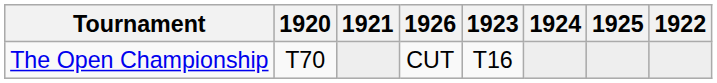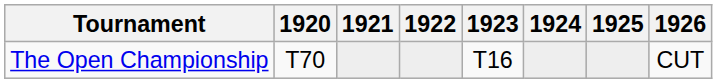 <table class="wikitable" style="font-size:95%;text-align:center;">
 <tr>
 <th>Tournament</th>
 <th>1920</th>
 <th>1921</th>
-<th>1926</th>
+<th>1922</th>
 <th>1923</th>
 <th>1924</th>
 <th>1925</th>
-<th>1922</th>
+<th>1926</th>
 </tr>
 <tr>
 <td align=left><a href='#'>The Open Championship</a></td>
 <td>T70</td>
 <td style="background:#eeeeee;"></td>
-<td>CUT</td>
+<td style="background:#eeeeee;"></td>
 <td>T16</td>
 <td style="background:#eeeeee;"></td>
 <td style="background:#eeeeee;"></td>
-<td style="background:#eeeeee;"></td>
+<td>CUT</td>
 </tr>
 </table>
